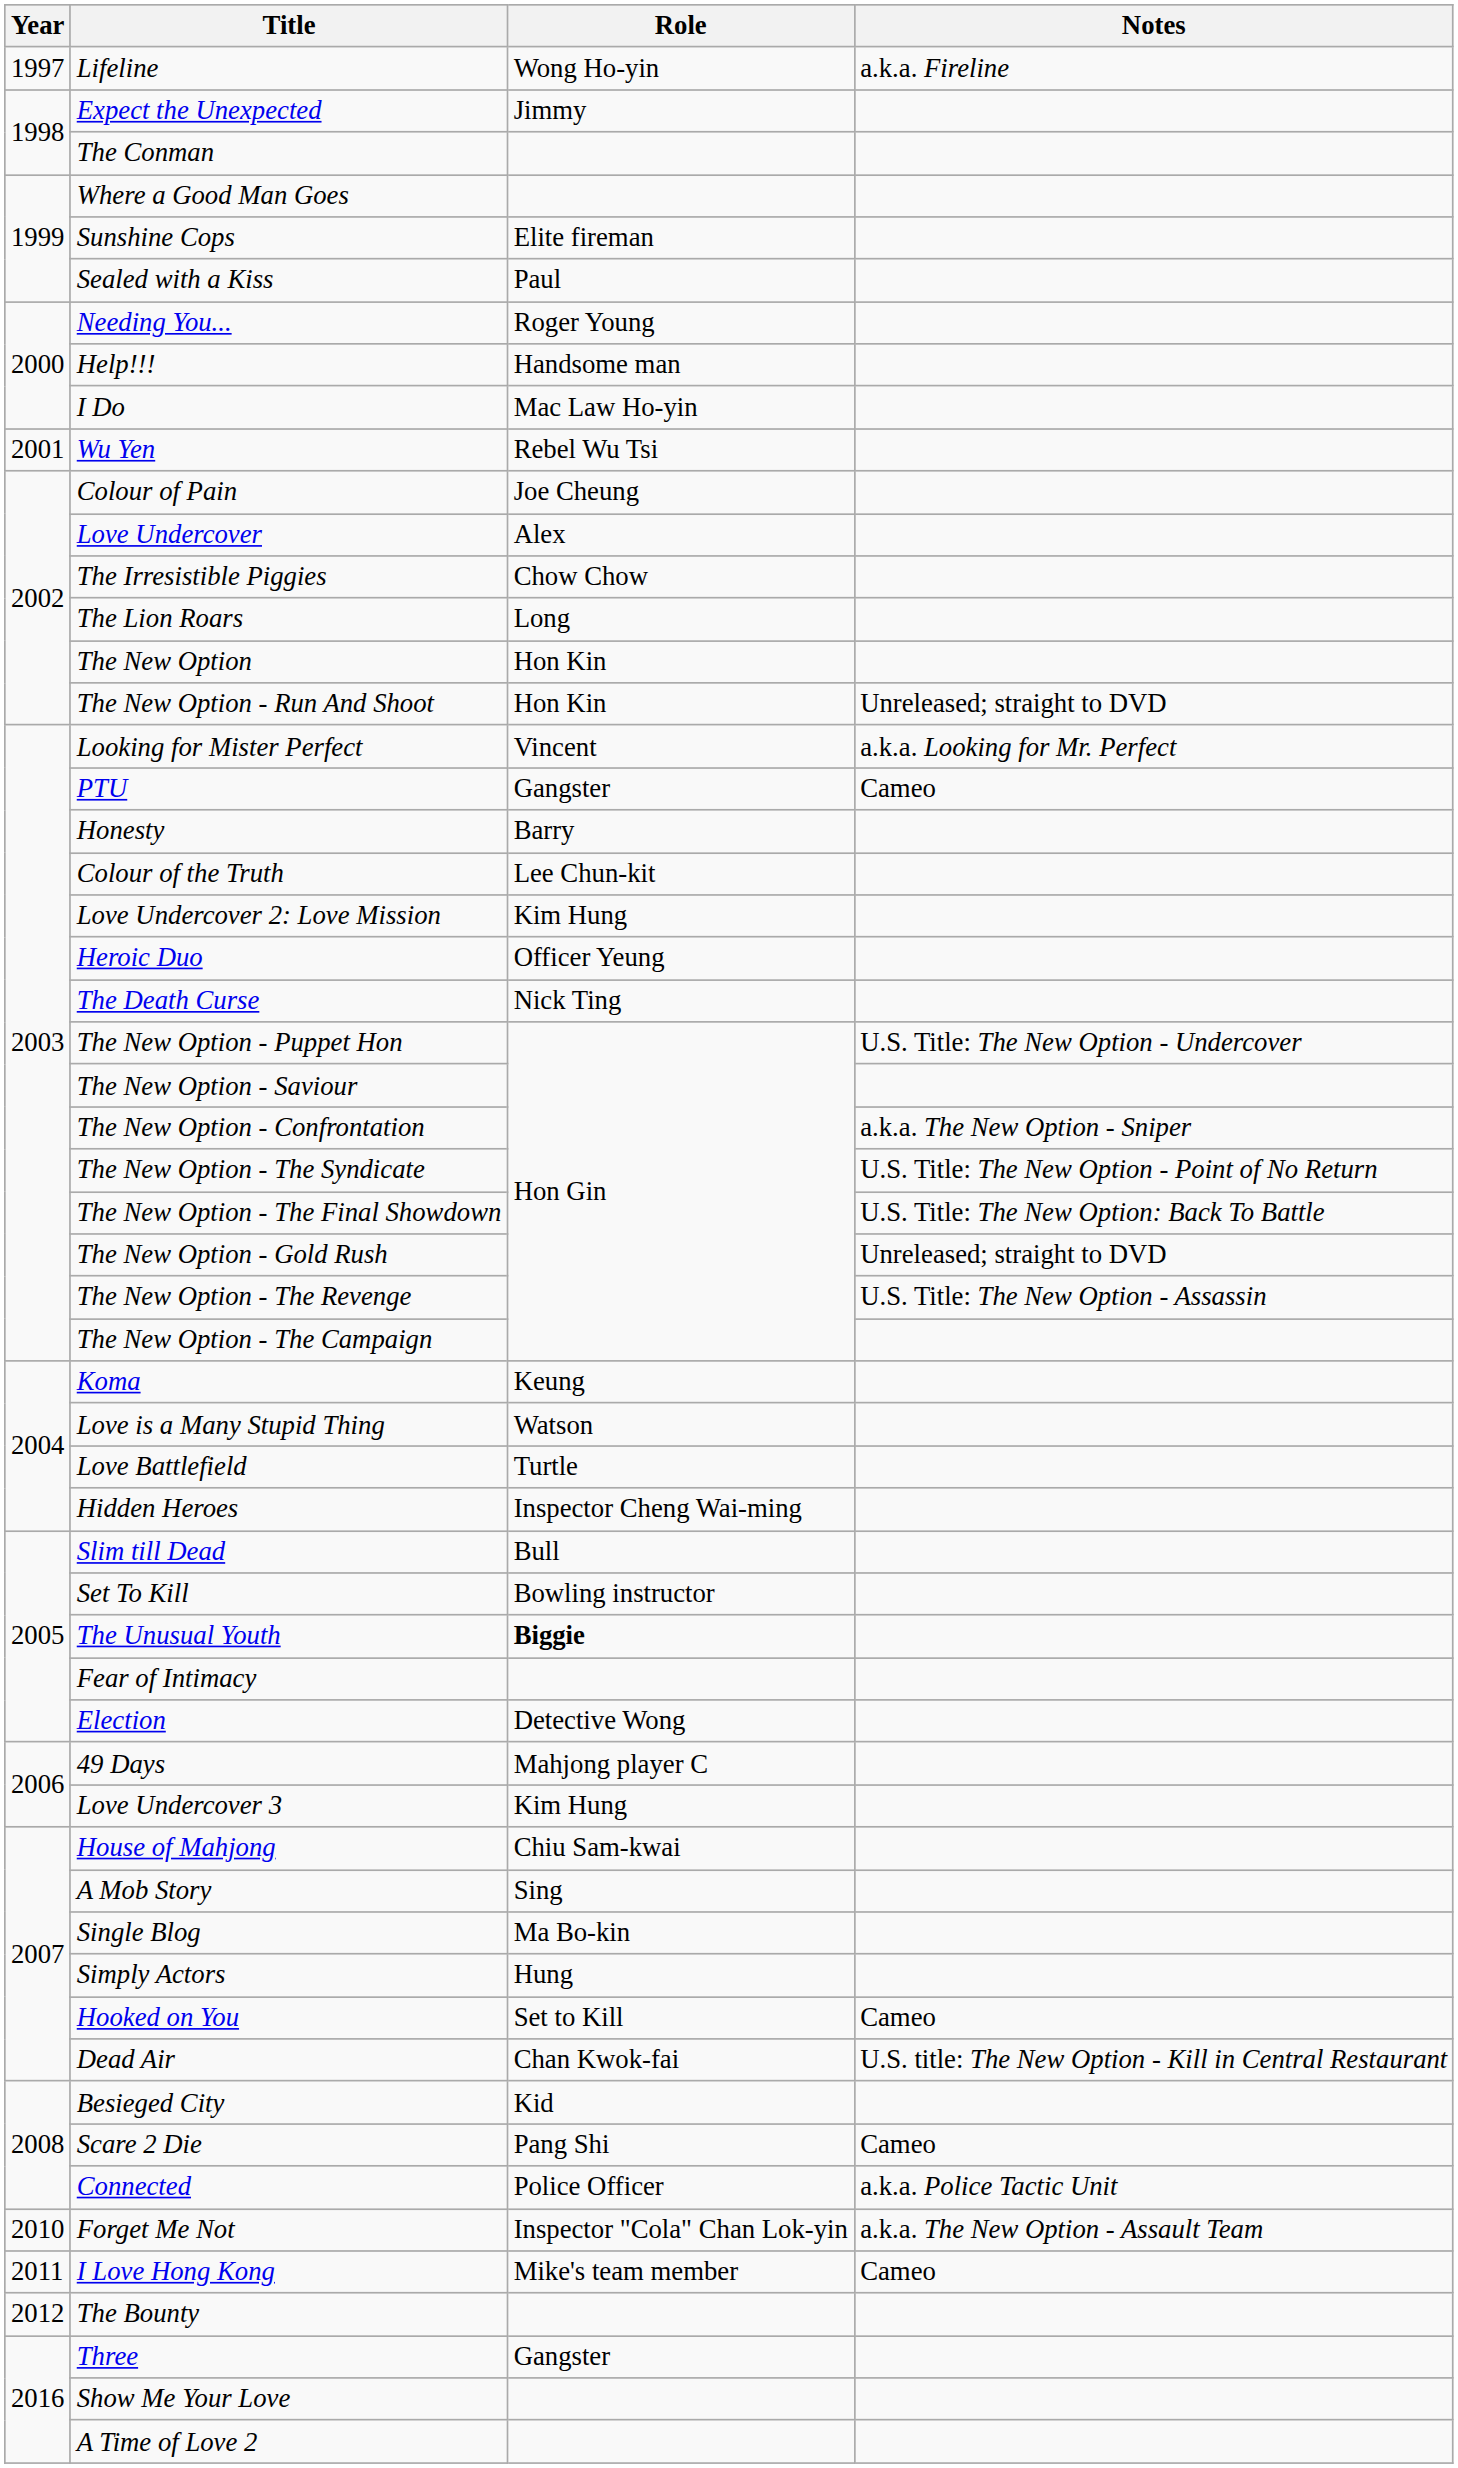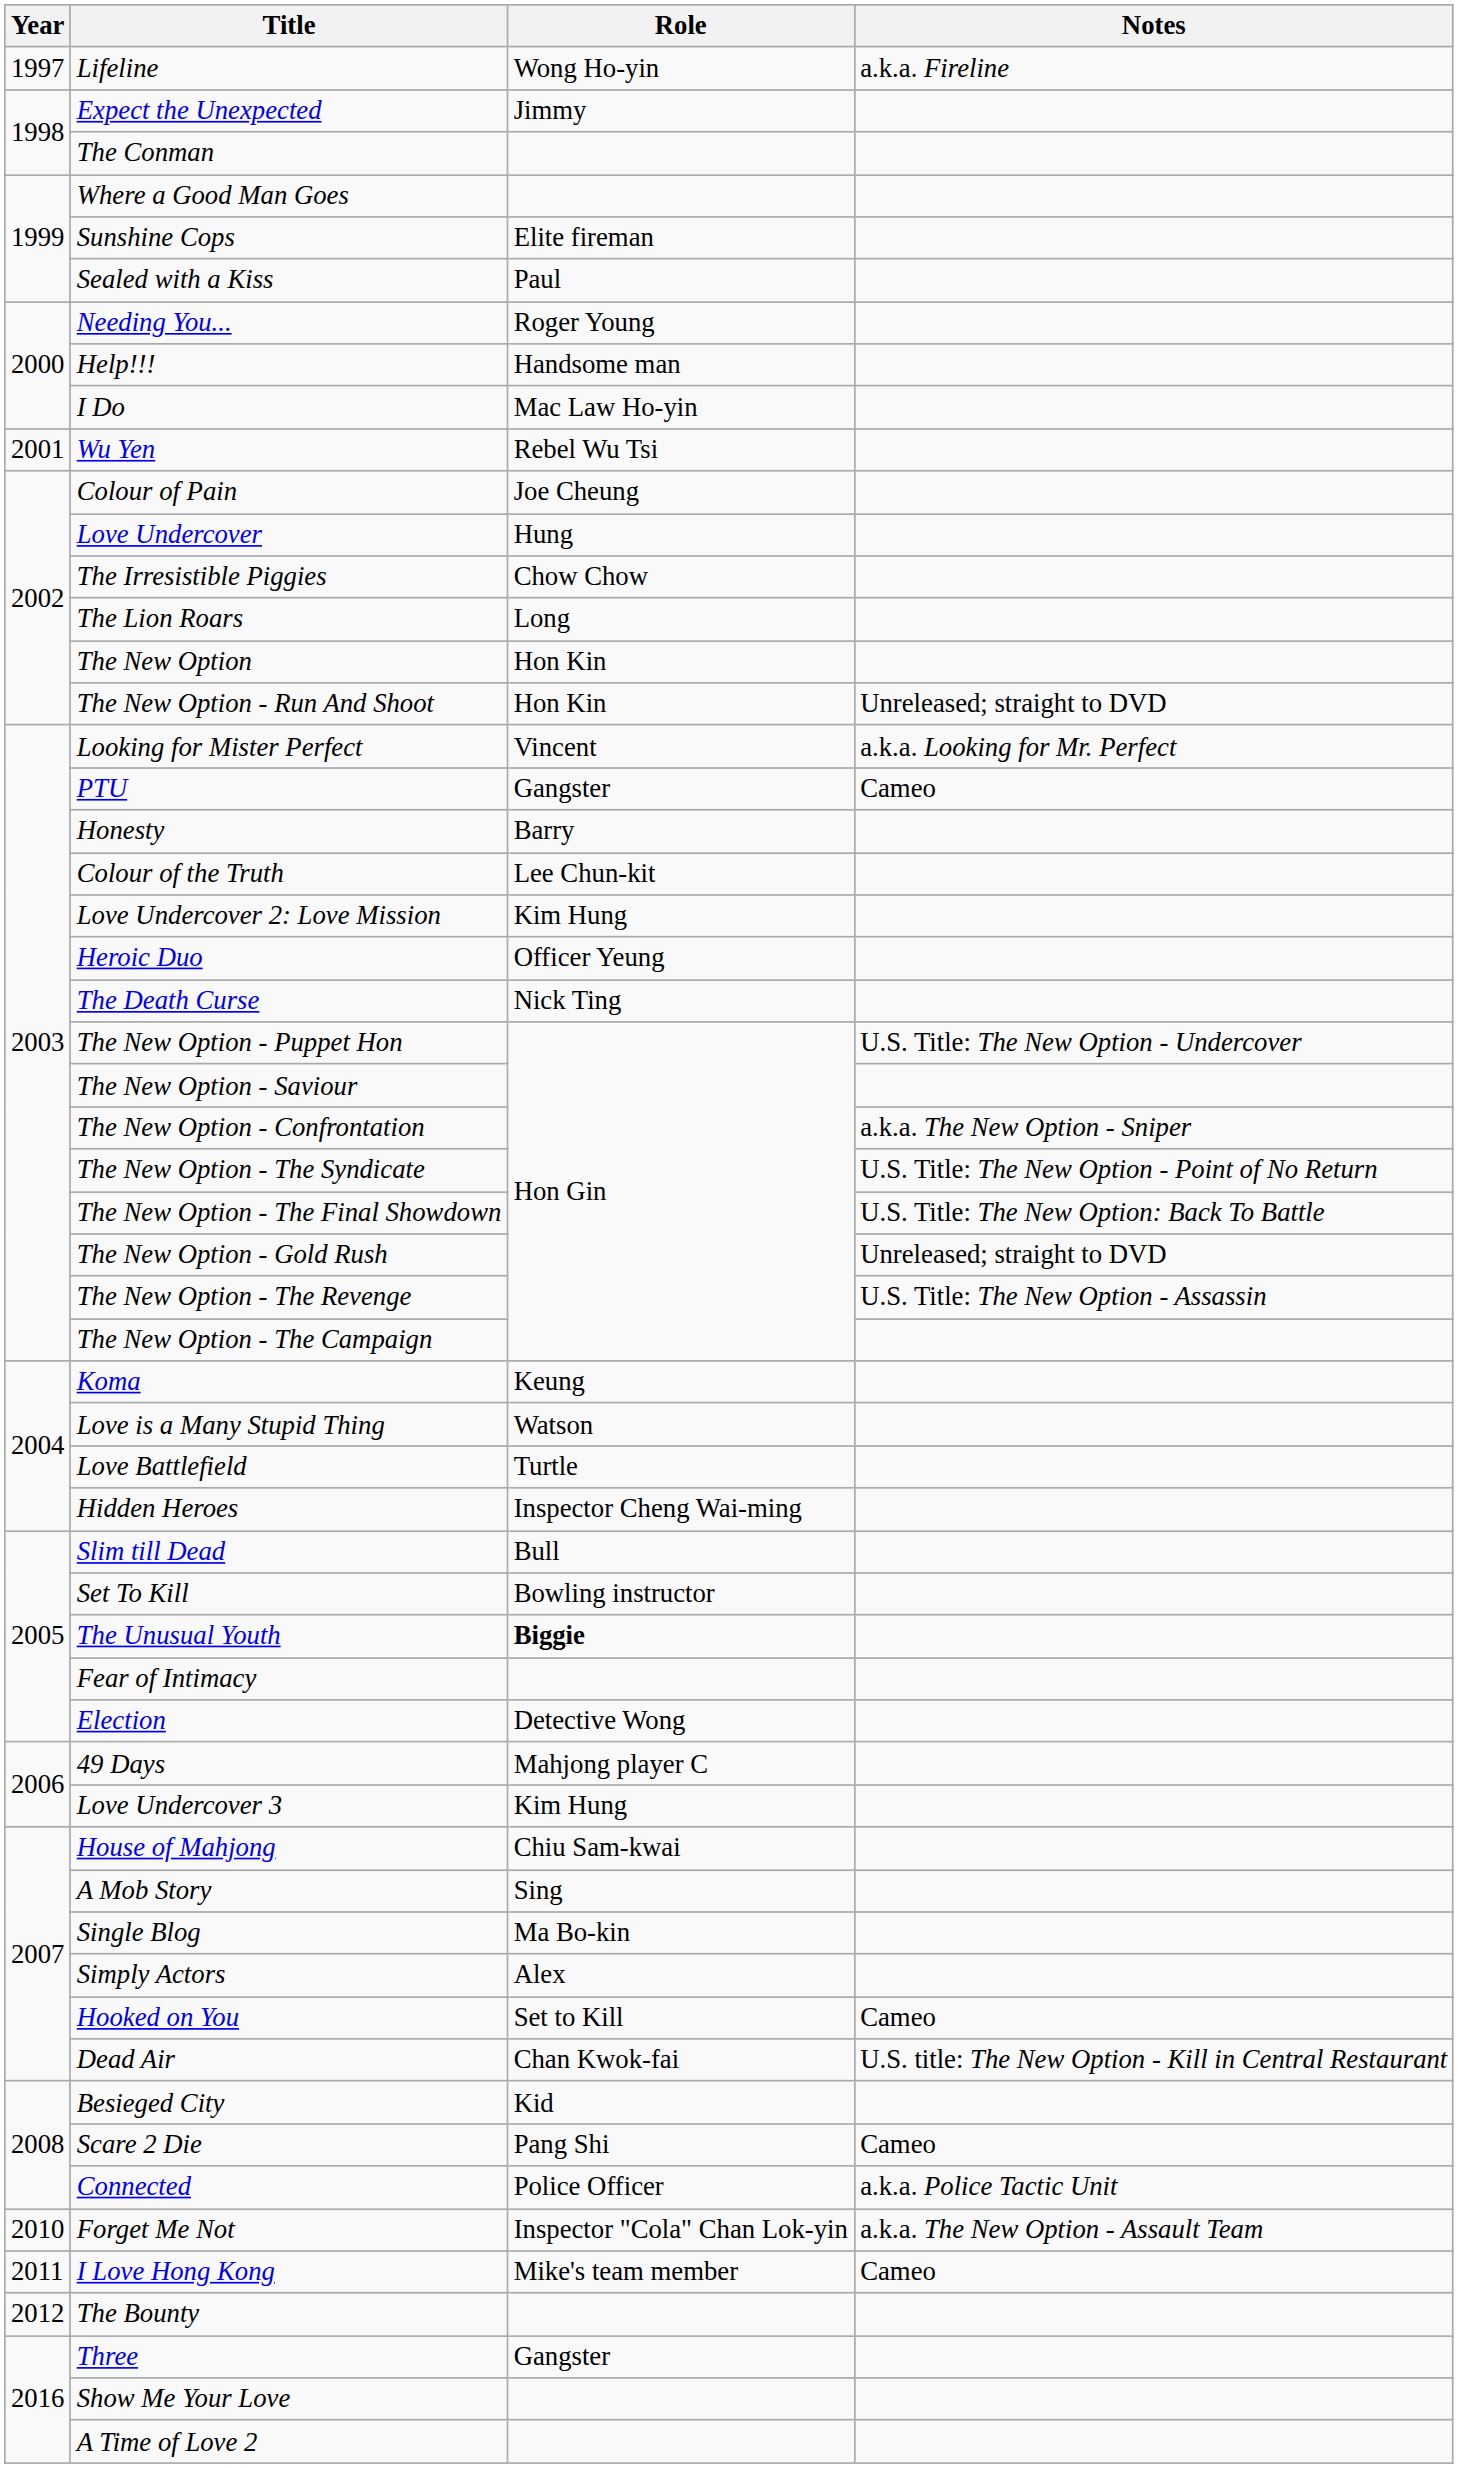 <table class="wikitable sortable">
 <tr>
 <th>Year</th>
 <th>Title</th>
 <th>Role</th>
 <th class="unsortable">Notes</th>
 </tr>
 <tr>
 <td>1997</td>
 <td><em>Lifeline</em></td>
 <td>Wong Ho-yin</td>
 <td>a.k.a. <em>Fireline</em></td>
 </tr>
 <tr>
 <td rowspan=2>1998</td>
 <td><em><a href='#'>Expect the Unexpected</a></em></td>
 <td>Jimmy</td>
 <td></td>
 </tr>
 <tr>
 <td><em>The Conman</em></td>
 <td></td>
 <td></td>
 </tr>
 <tr>
 <td rowspan=3>1999</td>
 <td><em>Where a Good Man Goes</em></td>
 <td></td>
 <td></td>
 </tr>
 <tr>
 <td><em>Sunshine Cops</em></td>
 <td>Elite fireman</td>
 <td></td>
 </tr>
 <tr>
 <td><em>Sealed with a Kiss</em></td>
 <td>Paul</td>
 <td></td>
 </tr>
 <tr>
 <td rowspan=3>2000</td>
 <td><em><a href='#'>Needing You...</a></em></td>
 <td>Roger Young</td>
 <td></td>
 </tr>
 <tr>
 <td><em>Help!!!</em></td>
 <td>Handsome man</td>
 <td></td>
 </tr>
 <tr>
 <td><em>I Do</em></td>
 <td>Mac Law Ho-yin</td>
 <td></td>
 </tr>
 <tr>
 <td>2001</td>
 <td><em><a href='#'>Wu Yen</a></em></td>
 <td>Rebel Wu Tsi</td>
 <td></td>
 </tr>
 <tr>
 <td rowspan=6>2002</td>
 <td><em>Colour of Pain</em></td>
 <td>Joe Cheung</td>
 <td></td>
 </tr>
 <tr>
 <td><em><a href='#'>Love Undercover</a></em></td>
-<td>Alex</td>
+<td>Hung</td>
 <td></td>
 </tr>
 <tr>
 <td><em>The Irresistible Piggies</em></td>
 <td>Chow Chow</td>
 <td></td>
 </tr>
 <tr>
 <td><em>The Lion Roars</em></td>
 <td>Long</td>
 <td></td>
 </tr>
 <tr>
 <td><em>The New Option</em></td>
 <td>Hon Kin</td>
 <td></td>
 </tr>
 <tr>
 <td><em>The New Option - Run And Shoot</em></td>
 <td>Hon Kin</td>
 <td>Unreleased; straight to DVD</td>
 </tr>
 <tr>
 <td rowspan=15>2003</td>
 <td><em>Looking for Mister Perfect</em></td>
 <td>Vincent</td>
 <td>a.k.a. <em>Looking for Mr. Perfect</em></td>
 </tr>
 <tr>
 <td><em><a href='#'>PTU</a></em></td>
 <td>Gangster</td>
 <td>Cameo</td>
 </tr>
 <tr>
 <td><em>Honesty</em></td>
 <td>Barry</td>
 <td></td>
 </tr>
 <tr>
 <td><em>Colour of the Truth</em></td>
 <td>Lee Chun-kit</td>
 <td></td>
 </tr>
 <tr>
 <td><em>Love Undercover 2: Love Mission</em></td>
 <td>Kim Hung</td>
 <td></td>
 </tr>
 <tr>
 <td><em><a href='#'>Heroic Duo</a></em></td>
 <td>Officer Yeung</td>
 <td></td>
 </tr>
 <tr>
 <td><em><a href='#'>The Death Curse</a></em></td>
 <td>Nick Ting</td>
 <td></td>
 </tr>
 <tr>
 <td><em>The New Option - Puppet Hon</em></td>
 <td rowspan=8>Hon Gin</td>
 <td>U.S. Title: <em>The New Option - Undercover</em></td>
 </tr>
 <tr>
 <td><em>The New Option - Saviour</em></td>
 <td></td>
 </tr>
 <tr>
 <td><em>The New Option - Confrontation</em></td>
 <td>a.k.a. <em>The New Option - Sniper</em></td>
 </tr>
 <tr>
 <td><em>The New Option - The Syndicate</em></td>
 <td>U.S. Title: <em>The New Option - Point of No Return</em></td>
 </tr>
 <tr>
 <td><em>The New Option - The Final Showdown</em></td>
 <td>U.S. Title: <em>The New Option: Back To Battle</em></td>
 </tr>
 <tr>
 <td><em>The New Option - Gold Rush</em></td>
 <td>Unreleased; straight to DVD</td>
 </tr>
 <tr>
 <td><em>The New Option - The Revenge</em></td>
 <td>U.S. Title: <em>The New Option - Assassin</em></td>
 </tr>
 <tr>
 <td><em>The New Option - The Campaign</em></td>
 <td></td>
 </tr>
 <tr>
 <td rowspan=4>2004</td>
 <td><em><a href='#'>Koma</a></em></td>
 <td>Keung</td>
 <td></td>
 </tr>
 <tr>
 <td><em>Love is a Many Stupid Thing</em></td>
 <td>Watson</td>
 <td></td>
 </tr>
 <tr>
 <td><em>Love Battlefield</em></td>
 <td>Turtle</td>
 <td></td>
 </tr>
 <tr>
 <td><em>Hidden Heroes</em></td>
 <td>Inspector Cheng Wai-ming</td>
 <td></td>
 </tr>
 <tr>
 <td rowspan=5>2005</td>
 <td><em><a href='#'>Slim till Dead</a></em></td>
 <td>Bull</td>
 <td></td>
 </tr>
 <tr>
 <td><em>Set To Kill</em></td>
 <td>Bowling instructor</td>
 <td></td>
 </tr>
 <tr>
 <td><em><a href='#'>The Unusual Youth</a></em></td>
 <td><strong>Biggie</strong></td>
 <td></td>
 </tr>
 <tr>
 <td><em>Fear of Intimacy</em></td>
 <td></td>
 <td></td>
 </tr>
 <tr>
 <td><em><a href='#'>Election</a></em></td>
 <td>Detective Wong</td>
 <td></td>
 </tr>
 <tr>
 <td rowspan=2>2006</td>
 <td><em>49 Days</em></td>
 <td>Mahjong player C</td>
 <td></td>
 </tr>
 <tr>
 <td><em>Love Undercover 3</em></td>
 <td>Kim Hung</td>
 <td></td>
 </tr>
 <tr>
 <td rowspan=6>2007</td>
 <td><em><a href='#'>House of Mahjong</a></em></td>
 <td>Chiu Sam-kwai</td>
 <td></td>
 </tr>
 <tr>
 <td><em>A Mob Story</em></td>
 <td>Sing</td>
 <td></td>
 </tr>
 <tr>
 <td><em>Single Blog</em></td>
 <td>Ma Bo-kin</td>
 <td></td>
 </tr>
 <tr>
 <td><em>Simply Actors</em></td>
-<td>Hung</td>
+<td>Alex</td>
 <td></td>
 </tr>
 <tr>
 <td><em><a href='#'>Hooked on You</a></em></td>
 <td>Set to Kill</td>
 <td>Cameo</td>
 </tr>
 <tr>
 <td><em>Dead Air</em></td>
 <td>Chan Kwok-fai</td>
 <td>U.S. title: <em>The New Option - Kill in Central Restaurant</em></td>
 </tr>
 <tr>
 <td rowspan=3>2008</td>
 <td><em>Besieged City</em></td>
 <td>Kid</td>
 <td></td>
 </tr>
 <tr>
 <td><em>Scare 2 Die</em></td>
 <td>Pang Shi</td>
 <td>Cameo</td>
 </tr>
 <tr>
 <td><em><a href='#'>Connected</a></em></td>
 <td>Police Officer</td>
 <td>a.k.a. <em>Police Tactic Unit</em></td>
 </tr>
 <tr>
 <td>2010</td>
 <td><em>Forget Me Not</em></td>
 <td>Inspector "Cola" Chan Lok-yin</td>
 <td>a.k.a. <em>The New Option - Assault Team</em></td>
 </tr>
 <tr>
 <td>2011</td>
 <td><em><a href='#'>I Love Hong Kong</a></em></td>
 <td>Mike's team member</td>
 <td>Cameo</td>
 </tr>
 <tr>
 <td>2012</td>
 <td><em>The Bounty</em></td>
 <td></td>
 <td></td>
 </tr>
 <tr>
 <td rowspan=3>2016</td>
 <td><em><a href='#'>Three</a></em></td>
 <td>Gangster</td>
 <td></td>
 </tr>
 <tr>
 <td><em>Show Me Your Love</em></td>
 <td></td>
 <td></td>
 </tr>
 <tr>
 <td><em>A Time of Love 2</em></td>
 <td></td>
 <td></td>
 </tr>
 </table>
